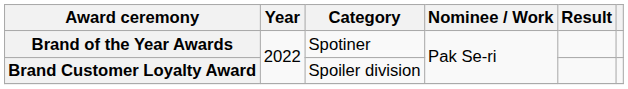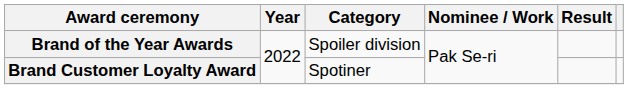 <table class="wikitable plainrowheaders sortable">
 <tr>
 <th scope="col">Award ceremony</th>
 <th scope="col">Year</th>
 <th scope="col">Category</th>
 <th scope="col">Nominee / Work</th>
 <th scope="col">Result</th>
 <th scope="col" class="unsortable"></th>
 </tr>
 <tr>
 <th scope="row">Brand of the Year Awards</th>
 <td style="text-align:center" rowspan="2">2022</td>
-<td>Spotiner</td>
+<td>Spoiler division</td>
 <td rowspan="2">Pak Se-ri</td>
 <td></td>
 <td></td>
 </tr>
 <tr>
 <th scope="row"  rowspan="1">Brand Customer Loyalty Award</th>
-<td>Spoiler division</td>
+<td>Spotiner</td>
 <td></td>
 <td></td>
 </tr>
 <tr>
 </tr>
 </table>
